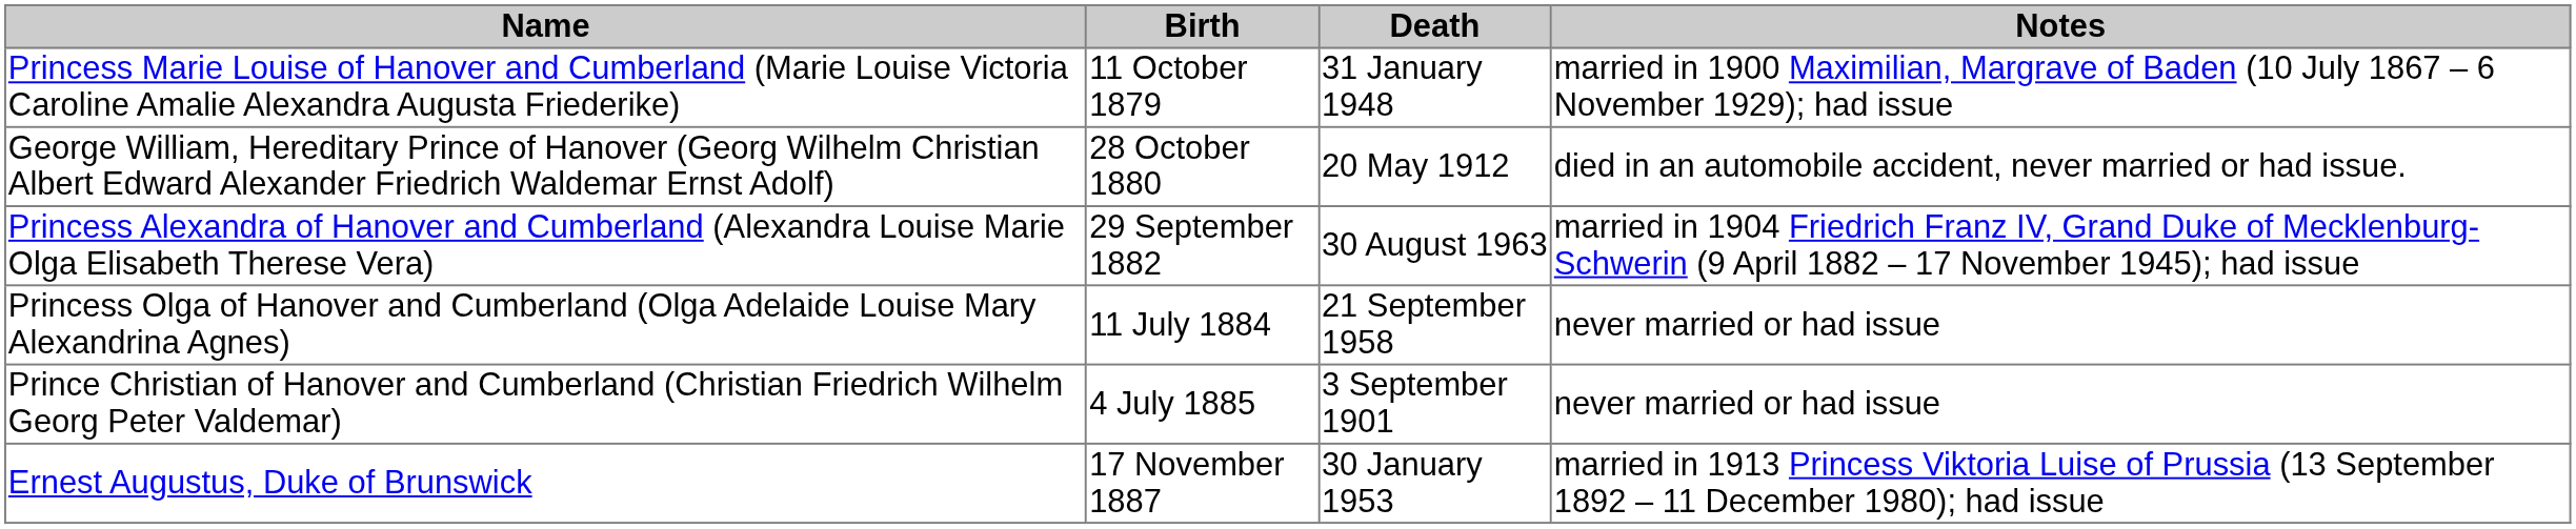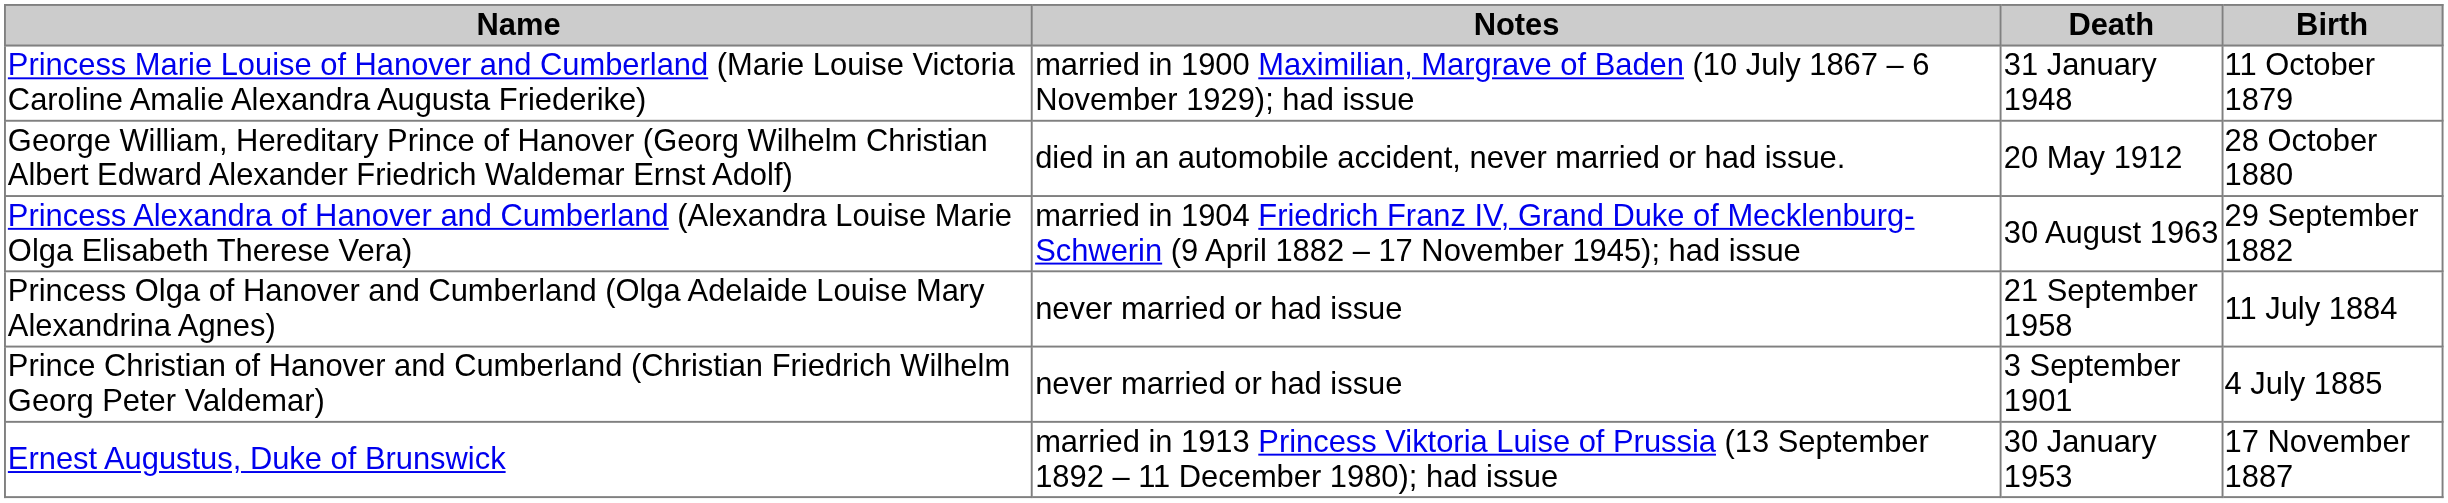 <table border=1 style="border-collapse: collapse;">
 <tr bgcolor=cccccc>
 <th>Name</th>
+<th>Notes</th>
+<th>Death</th>
 <th>Birth</th>
-<th>Death</th>
-<th>Notes</th>
 </tr>
 <tr>
 <td><a href='#'>Princess Marie Louise of Hanover and Cumberland</a> (Marie Louise Victoria Caroline Amalie Alexandra Augusta Friederike)</td>
+<td>married in 1900 <a href='#'>Maximilian, Margrave of Baden</a> (10 July 1867 – 6 November 1929); had issue</td>
+<td>31 January 1948</td>
 <td>11 October 1879</td>
-<td>31 January 1948</td>
-<td>married in 1900 <a href='#'>Maximilian, Margrave of Baden</a> (10 July 1867 – 6 November 1929); had issue</td>
 </tr>
 <tr>
 <td>George William, Hereditary Prince of Hanover (Georg Wilhelm Christian Albert Edward Alexander Friedrich Waldemar Ernst Adolf)</td>
+<td>died in an automobile accident, never married or had issue.</td>
+<td>20 May 1912</td>
 <td>28 October 1880</td>
-<td>20 May 1912</td>
-<td>died in an automobile accident, never married or had issue.</td>
 </tr>
 <tr>
 <td><a href='#'>Princess Alexandra of Hanover and Cumberland</a> (Alexandra Louise Marie Olga Elisabeth Therese Vera)</td>
+<td>married in 1904 <a href='#'>Friedrich Franz IV, Grand Duke of Mecklenburg-Schwerin</a> (9 April 1882 – 17 November 1945); had issue</td>
+<td>30 August 1963</td>
 <td>29 September 1882</td>
-<td>30 August 1963</td>
-<td>married in 1904 <a href='#'>Friedrich Franz IV, Grand Duke of Mecklenburg-Schwerin</a> (9 April 1882 – 17 November 1945); had issue</td>
 </tr>
 <tr>
 <td>Princess Olga of Hanover and Cumberland (Olga Adelaide Louise Mary Alexandrina Agnes)</td>
+<td>never married or had issue</td>
+<td>21 September 1958</td>
 <td>11 July 1884</td>
-<td>21 September 1958</td>
-<td>never married or had issue</td>
 </tr>
 <tr>
 <td>Prince Christian of Hanover and Cumberland (Christian Friedrich Wilhelm Georg Peter Valdemar)</td>
+<td>never married or had issue</td>
+<td>3 September 1901</td>
 <td>4 July 1885</td>
-<td>3 September 1901</td>
-<td>never married or had issue</td>
 </tr>
 <tr>
 <td><a href='#'>Ernest Augustus, Duke of Brunswick</a></td>
+<td>married in 1913 <a href='#'>Princess Viktoria Luise of Prussia</a> (13 September 1892 – 11 December 1980); had issue</td>
+<td>30 January 1953</td>
 <td>17 November 1887</td>
-<td>30 January 1953</td>
-<td>married in 1913 <a href='#'>Princess Viktoria Luise of Prussia</a> (13 September 1892 – 11 December 1980); had issue</td>
 </tr>
 </table>
